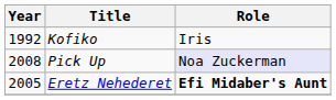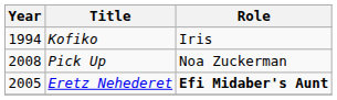 <table class="wikitable sortable">
 <tr>
 <th>Year</th>
 <th>Title</th>
 <th>Role</th>
 </tr>
 <tr>
-<td>1992</td>
+<td>1994</td>
 <td><em>Kofiko</em></td>
 <td>Iris</td>
 </tr>
 <tr>
 <td>2008</td>
 <td><em>Pick Up</em></td>
-<td style="background: lavender;">Noa Zuckerman</td>
+<td>Noa Zuckerman</td>
 </tr>
 <tr>
 <td>2005</td>
 <td><em><a href='#'>Eretz Nehederet</a></em></td>
 <td><strong>Efi Midaber's Aunt</strong></td>
 </tr>
 <tr>
 </tr>
 </table>
